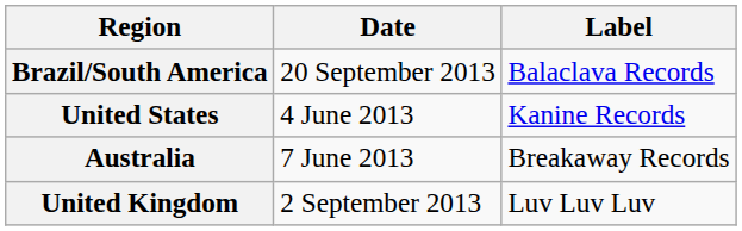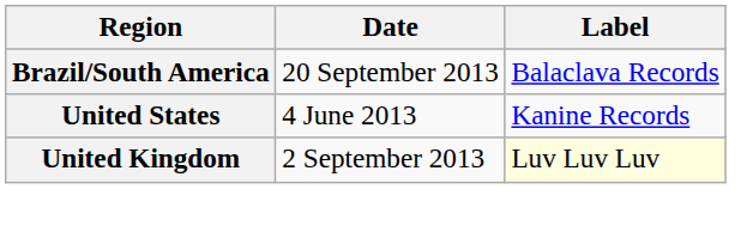 <table class="wikitable plainrowheaders">
 <tr>
 <th scope="col">Region</th>
 <th scope="col">Date</th>
 <th scope="col">Label</th>
 </tr>
 <tr>
 <th scope="row">Brazil/South America</th>
 <td rowspan="1">20 September 2013</td>
 <td><a href='#'>Balaclava Records</a></td>
 </tr>
 <tr>
 <th scope="row">United States</th>
 <td rowspan="1">4 June 2013</td>
 <td><a href='#'>Kanine Records</a></td>
 </tr>
 <tr>
-<th scope="row">Australia</th>
-<td rowspan="1">7 June 2013</td>
-<td>Breakaway Records</td>
-</tr>
-<tr>
 <th scope="row">United Kingdom</th>
 <td rowspan="1">2 September 2013</td>
-<td>Luv Luv Luv</td>
+<td style="background: lightyellow;">Luv Luv Luv</td>
 </tr>
 </table>
